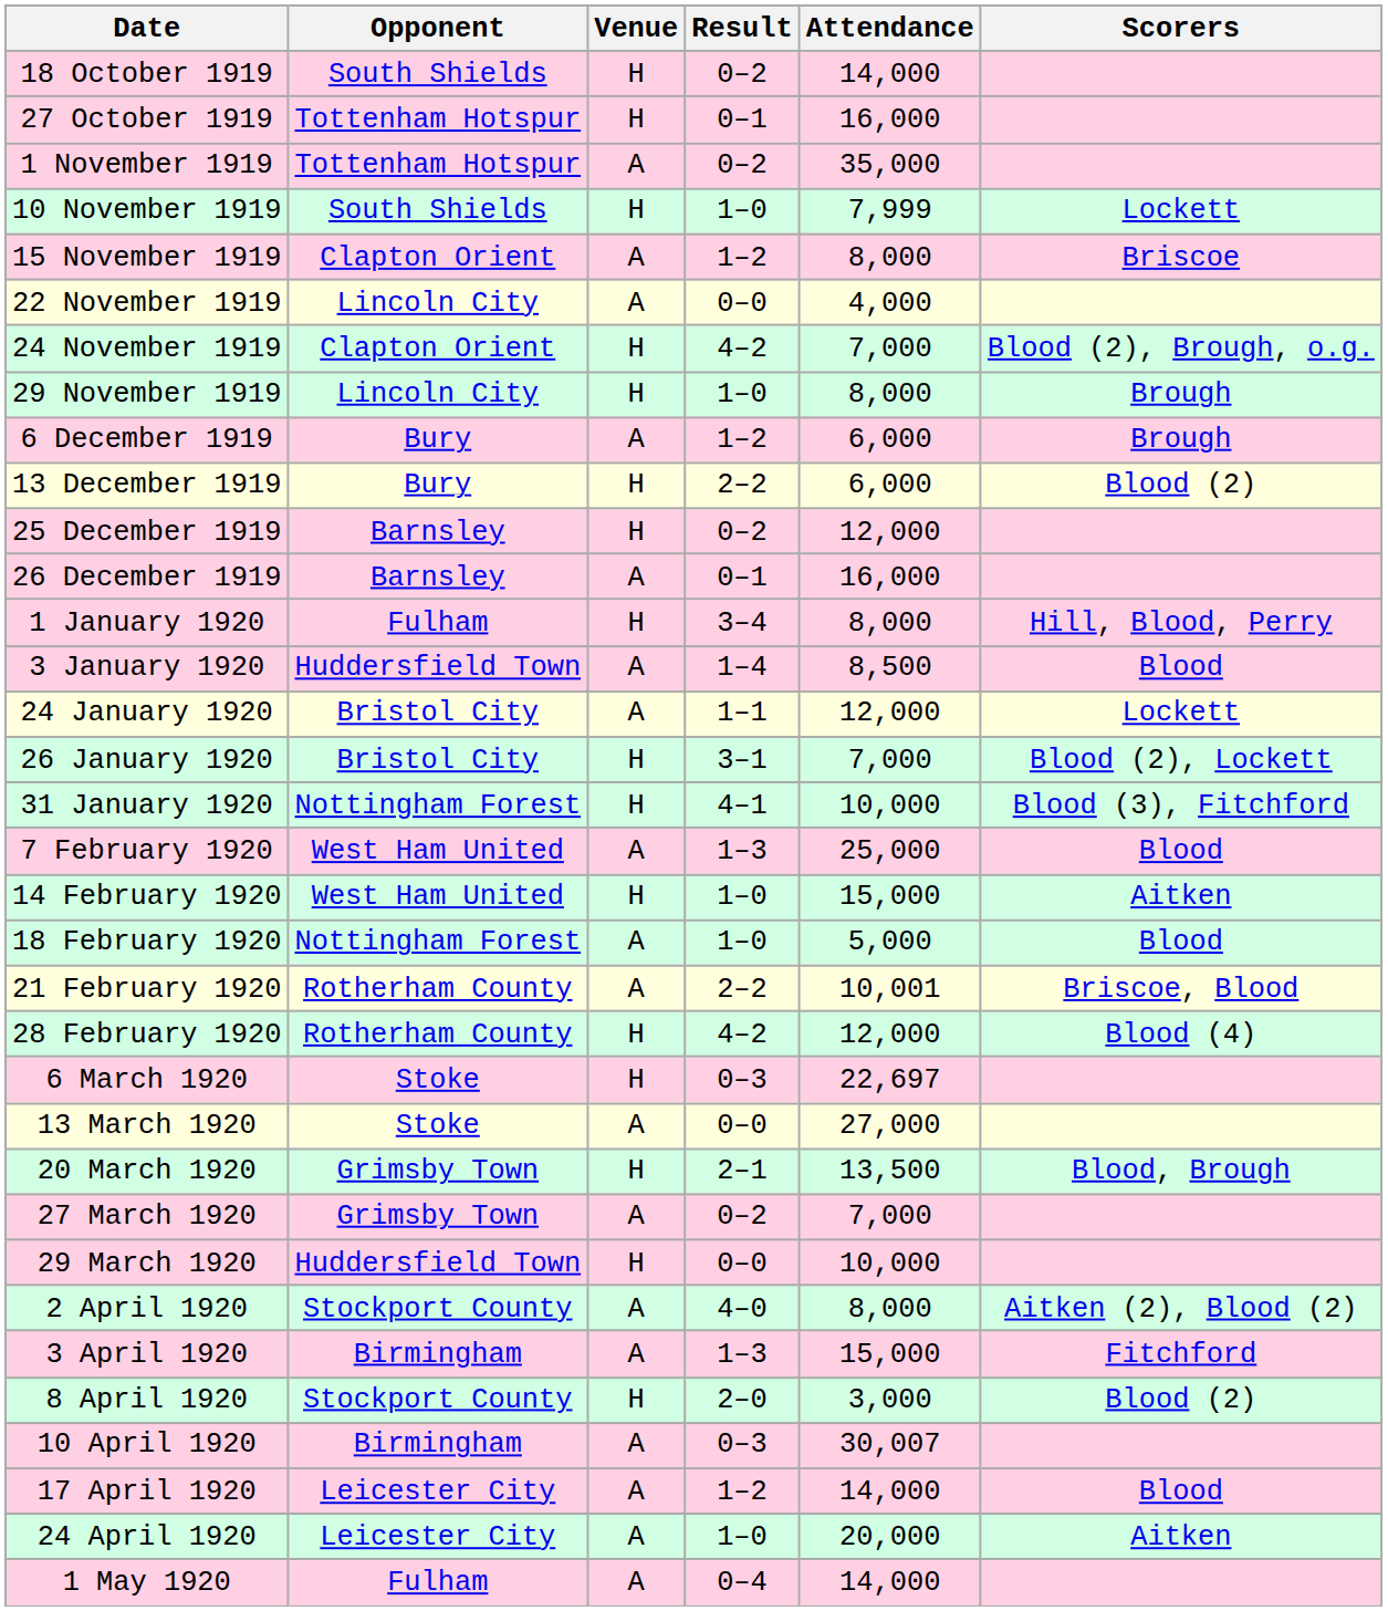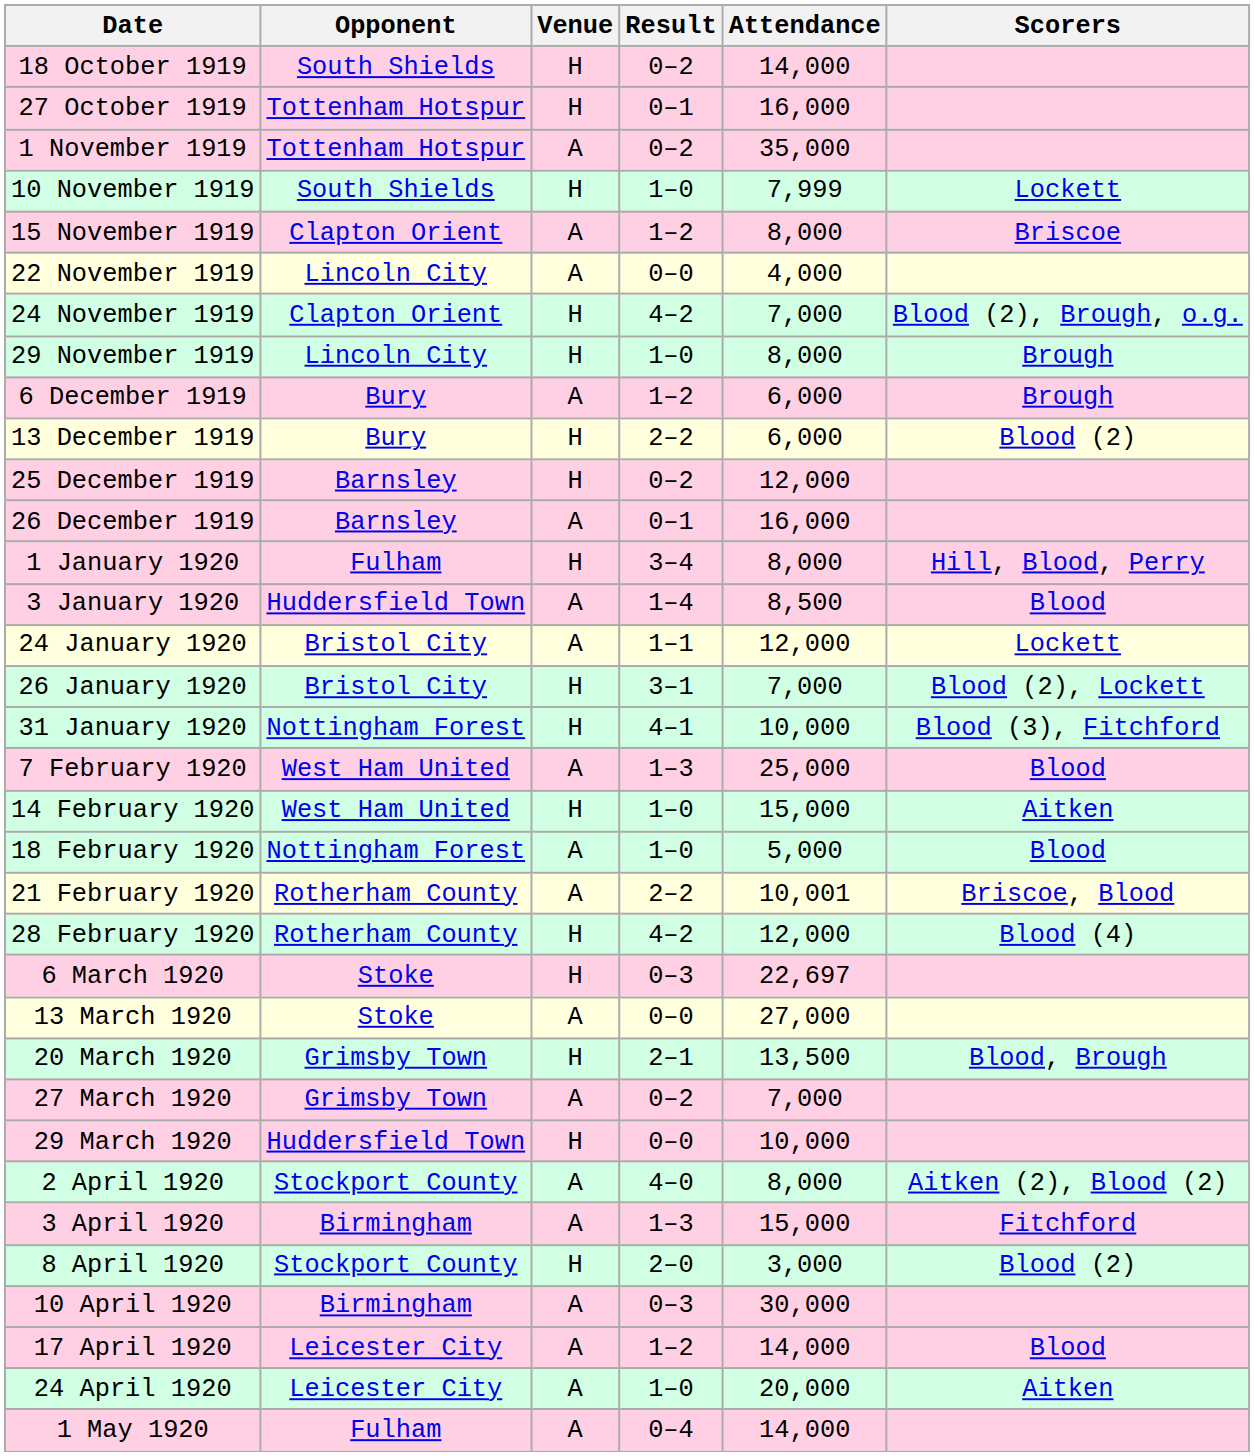 <table class="wikitable sortable" style="font-size:100%; text-align:center">
 <tr>
 <th>Date</th>
 <th>Opponent</th>
 <th>Venue</th>
 <th>Result</th>
 <th>Attendance</th>
 <th>Scorers</th>
 </tr>
 <tr style="background-color: #ffd0e3;">
 <td>18 October 1919</td>
 <td><a href='#'>South Shields</a></td>
 <td>H</td>
 <td>0–2</td>
 <td>14,000</td>
 <td></td>
 </tr>
 <tr style="background-color: #ffd0e3;">
 <td>27 October 1919</td>
 <td><a href='#'>Tottenham Hotspur</a></td>
 <td>H</td>
 <td>0–1</td>
 <td>16,000</td>
 <td></td>
 </tr>
 <tr style="background-color: #ffd0e3;">
 <td>1 November 1919</td>
 <td><a href='#'>Tottenham Hotspur</a></td>
 <td>A</td>
 <td>0–2</td>
 <td>35,000</td>
 <td></td>
 </tr>
 <tr style="background-color: #d0ffe3;">
 <td>10 November 1919</td>
 <td><a href='#'>South Shields</a></td>
 <td>H</td>
 <td>1–0</td>
 <td>7,999</td>
 <td><a href='#'>Lockett</a></td>
 </tr>
 <tr style="background-color: #ffd0e3;">
 <td>15 November 1919</td>
 <td><a href='#'>Clapton Orient</a></td>
 <td>A</td>
 <td>1–2</td>
 <td>8,000</td>
 <td><a href='#'>Briscoe</a></td>
 </tr>
 <tr style="background-color: #ffffdd;">
 <td>22 November 1919</td>
 <td><a href='#'>Lincoln City</a></td>
 <td>A</td>
 <td>0–0</td>
 <td>4,000</td>
 <td></td>
 </tr>
 <tr style="background-color: #d0ffe3;">
 <td>24 November 1919</td>
 <td><a href='#'>Clapton Orient</a></td>
 <td>H</td>
 <td>4–2</td>
 <td>7,000</td>
 <td><a href='#'>Blood</a> (2), <a href='#'>Brough</a>, <a href='#'>o.g.</a></td>
 </tr>
 <tr style="background-color: #d0ffe3;">
 <td>29 November 1919</td>
 <td><a href='#'>Lincoln City</a></td>
 <td>H</td>
 <td>1–0</td>
 <td>8,000</td>
 <td><a href='#'>Brough</a></td>
 </tr>
 <tr style="background-color: #ffd0e3;">
 <td>6 December 1919</td>
 <td><a href='#'>Bury</a></td>
 <td>A</td>
 <td>1–2</td>
 <td>6,000</td>
 <td><a href='#'>Brough</a></td>
 </tr>
 <tr style="background-color: #ffffdd;">
 <td>13 December 1919</td>
 <td><a href='#'>Bury</a></td>
 <td>H</td>
 <td>2–2</td>
 <td>6,000</td>
 <td><a href='#'>Blood</a> (2)</td>
 </tr>
 <tr style="background-color: #ffd0e3;">
 <td>25 December 1919</td>
 <td><a href='#'>Barnsley</a></td>
 <td>H</td>
 <td>0–2</td>
 <td>12,000</td>
 <td></td>
 </tr>
 <tr style="background-color: #ffd0e3;">
 <td>26 December 1919</td>
 <td><a href='#'>Barnsley</a></td>
 <td>A</td>
 <td>0–1</td>
 <td>16,000</td>
 <td></td>
 </tr>
 <tr style="background-color: #ffd0e3;">
 <td>1 January 1920</td>
 <td><a href='#'>Fulham</a></td>
 <td>H</td>
 <td>3–4</td>
 <td>8,000</td>
 <td><a href='#'>Hill</a>, <a href='#'>Blood</a>, <a href='#'>Perry</a></td>
 </tr>
 <tr style="background-color: #ffd0e3;">
 <td>3 January 1920</td>
 <td><a href='#'>Huddersfield Town</a></td>
 <td>A</td>
 <td>1–4</td>
 <td>8,500</td>
 <td><a href='#'>Blood</a></td>
 </tr>
 <tr style="background-color: #ffffdd;">
 <td>24 January 1920</td>
 <td><a href='#'>Bristol City</a></td>
 <td>A</td>
 <td>1–1</td>
 <td>12,000</td>
 <td><a href='#'>Lockett</a></td>
 </tr>
 <tr style="background-color: #d0ffe3;">
 <td>26 January 1920</td>
 <td><a href='#'>Bristol City</a></td>
 <td>H</td>
 <td>3–1</td>
 <td>7,000</td>
 <td><a href='#'>Blood</a> (2), <a href='#'>Lockett</a></td>
 </tr>
 <tr style="background-color: #d0ffe3;">
 <td>31 January 1920</td>
 <td><a href='#'>Nottingham Forest</a></td>
 <td>H</td>
 <td>4–1</td>
 <td>10,000</td>
 <td><a href='#'>Blood</a> (3), <a href='#'>Fitchford</a></td>
 </tr>
 <tr style="background-color: #ffd0e3;">
 <td>7 February 1920</td>
 <td><a href='#'>West Ham United</a></td>
 <td>A</td>
 <td>1–3</td>
 <td>25,000</td>
 <td><a href='#'>Blood</a></td>
 </tr>
 <tr style="background-color: #d0ffe3;">
 <td>14 February 1920</td>
 <td><a href='#'>West Ham United</a></td>
 <td>H</td>
 <td>1–0</td>
 <td>15,000</td>
 <td><a href='#'>Aitken</a></td>
 </tr>
 <tr style="background-color: #d0ffe3;">
 <td>18 February 1920</td>
 <td><a href='#'>Nottingham Forest</a></td>
 <td>A</td>
 <td>1–0</td>
 <td>5,000</td>
 <td><a href='#'>Blood</a></td>
 </tr>
 <tr style="background-color: #ffffdd;">
 <td>21 February 1920</td>
 <td><a href='#'>Rotherham County</a></td>
 <td>A</td>
 <td>2–2</td>
 <td>10,001</td>
 <td><a href='#'>Briscoe</a>, <a href='#'>Blood</a></td>
 </tr>
 <tr style="background-color: #d0ffe3;">
 <td>28 February 1920</td>
 <td><a href='#'>Rotherham County</a></td>
 <td>H</td>
 <td>4–2</td>
 <td>12,000</td>
 <td><a href='#'>Blood</a> (4)</td>
 </tr>
 <tr style="background-color: #ffd0e3;">
 <td>6 March 1920</td>
 <td><a href='#'>Stoke</a></td>
 <td>H</td>
 <td>0–3</td>
 <td>22,697</td>
 <td></td>
 </tr>
 <tr style="background-color: #ffffdd;">
 <td>13 March 1920</td>
 <td><a href='#'>Stoke</a></td>
 <td>A</td>
 <td>0–0</td>
 <td>27,000</td>
 <td></td>
 </tr>
 <tr style="background-color: #d0ffe3;">
 <td>20 March 1920</td>
 <td><a href='#'>Grimsby Town</a></td>
 <td>H</td>
 <td>2–1</td>
 <td>13,500</td>
 <td><a href='#'>Blood</a>, <a href='#'>Brough</a></td>
 </tr>
 <tr style="background-color: #ffd0e3;">
 <td>27 March 1920</td>
 <td><a href='#'>Grimsby Town</a></td>
 <td>A</td>
 <td>0–2</td>
 <td>7,000</td>
 <td></td>
 </tr>
 <tr style="background-color: #ffd0e3;">
 <td>29 March 1920</td>
 <td><a href='#'>Huddersfield Town</a></td>
 <td>H</td>
 <td>0–0</td>
 <td>10,000</td>
 <td></td>
 </tr>
 <tr style="background-color: #d0ffe3;">
 <td>2 April 1920</td>
 <td><a href='#'>Stockport County</a></td>
 <td>A</td>
 <td>4–0</td>
 <td>8,000</td>
 <td><a href='#'>Aitken</a> (2), <a href='#'>Blood</a> (2)</td>
 </tr>
 <tr style="background-color: #ffd0e3;">
 <td>3 April 1920</td>
 <td><a href='#'>Birmingham</a></td>
 <td>A</td>
 <td>1–3</td>
 <td>15,000</td>
 <td><a href='#'>Fitchford</a></td>
 </tr>
 <tr style="background-color: #d0ffe3;">
 <td>8 April 1920</td>
 <td><a href='#'>Stockport County</a></td>
 <td>H</td>
 <td>2–0</td>
 <td>3,000</td>
 <td><a href='#'>Blood</a> (2)</td>
 </tr>
 <tr style="background-color: #ffd0e3;">
 <td>10 April 1920</td>
 <td><a href='#'>Birmingham</a></td>
 <td>A</td>
 <td>0–3</td>
-<td>30,007</td>
+<td>30,000</td>
 <td></td>
 </tr>
 <tr style="background-color: #ffd0e3;">
 <td>17 April 1920</td>
 <td><a href='#'>Leicester City</a></td>
 <td>A</td>
 <td>1–2</td>
 <td>14,000</td>
 <td><a href='#'>Blood</a></td>
 </tr>
 <tr style="background-color: #d0ffe3;">
 <td>24 April 1920</td>
 <td><a href='#'>Leicester City</a></td>
 <td>A</td>
 <td>1–0</td>
 <td>20,000</td>
 <td><a href='#'>Aitken</a></td>
 </tr>
 <tr style="background-color: #ffd0e3;">
 <td>1 May 1920</td>
 <td><a href='#'>Fulham</a></td>
 <td>A</td>
 <td>0–4</td>
 <td>14,000</td>
 <td></td>
 </tr>
 </table>
